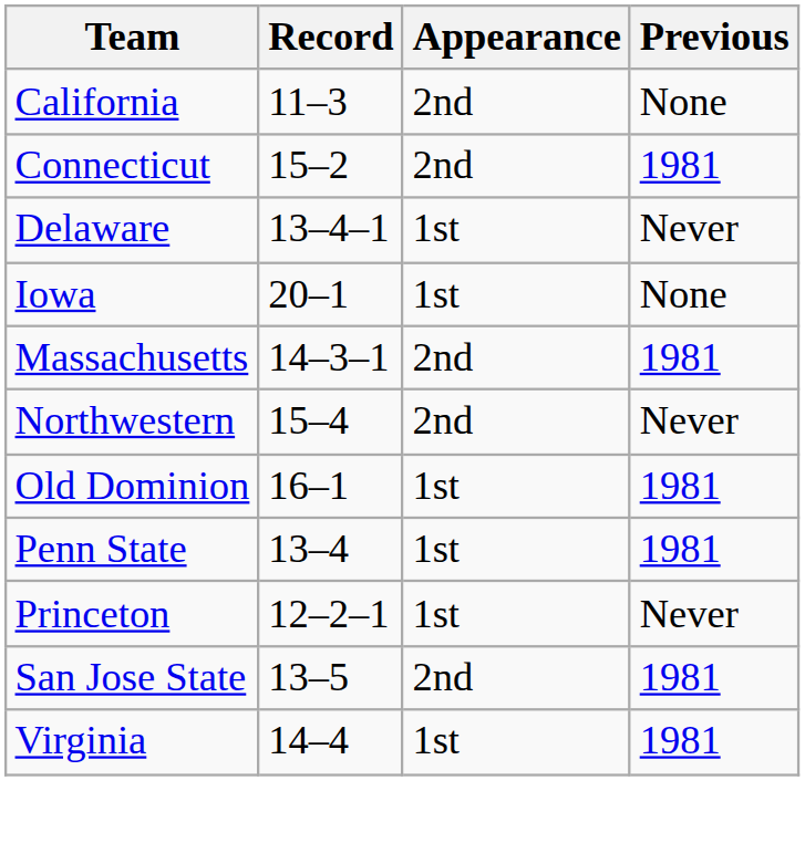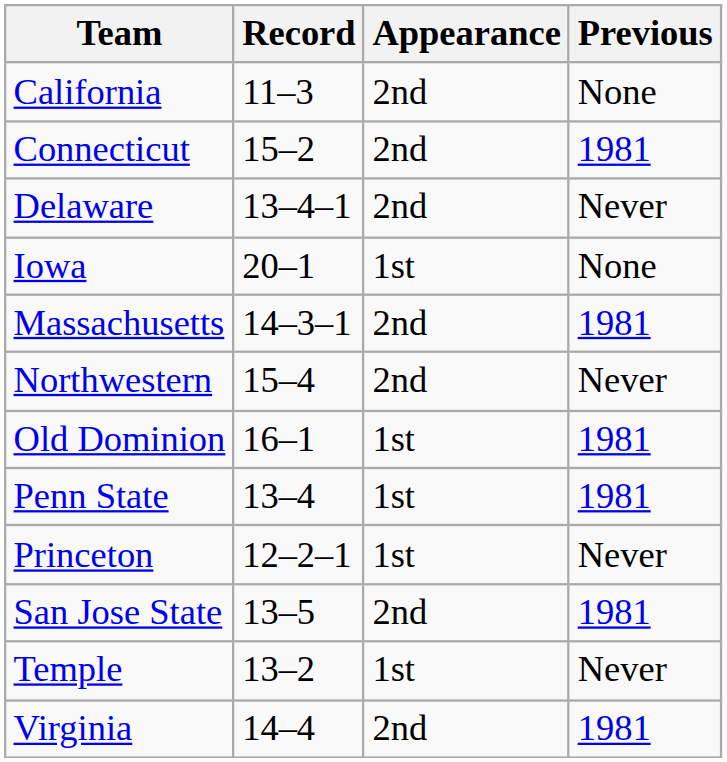 <table class="wikitable">
 <tr>
 <th>Team</th>
 <th>Record</th>
 <th>Appearance</th>
 <th>Previous</th>
 </tr>
 <tr>
 <td><a href='#'>California</a></td>
 <td>11–3</td>
 <td>2nd</td>
 <td>None</td>
 </tr>
 <tr>
 <td><a href='#'>Connecticut</a></td>
 <td>15–2</td>
 <td>2nd</td>
 <td><a href='#'>1981</a></td>
 </tr>
 <tr>
 <td><a href='#'>Delaware</a></td>
 <td>13–4–1</td>
-<td>1st</td>
+<td>2nd</td>
 <td>Never</td>
 </tr>
 <tr>
 <td><a href='#'>Iowa</a></td>
 <td>20–1</td>
 <td>1st</td>
 <td>None</td>
 </tr>
 <tr>
 <td><a href='#'>Massachusetts</a></td>
 <td>14–3–1</td>
 <td>2nd</td>
 <td><a href='#'>1981</a></td>
 </tr>
 <tr>
 <td><a href='#'>Northwestern</a></td>
 <td>15–4</td>
 <td>2nd</td>
 <td>Never</td>
 </tr>
 <tr>
 <td><a href='#'>Old Dominion</a></td>
 <td>16–1</td>
 <td>1st</td>
 <td><a href='#'>1981</a></td>
 </tr>
 <tr>
 <td><a href='#'>Penn State</a></td>
 <td>13–4</td>
 <td>1st</td>
 <td><a href='#'>1981</a></td>
 </tr>
 <tr>
 <td><a href='#'>Princeton</a></td>
 <td>12–2–1</td>
 <td>1st</td>
 <td>Never</td>
 </tr>
 <tr>
 <td><a href='#'>San Jose State</a></td>
 <td>13–5</td>
 <td>2nd</td>
 <td><a href='#'>1981</a></td>
 </tr>
 <tr>
+<td><a href='#'>Temple</a></td>
+<td>13–2</td>
+<td>1st</td>
+<td>Never</td>
+</tr>
+<tr>
 <td><a href='#'>Virginia</a></td>
 <td>14–4</td>
-<td>1st</td>
+<td>2nd</td>
 <td><a href='#'>1981</a></td>
 </tr>
 </table>
